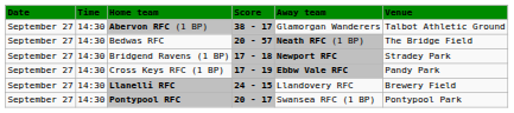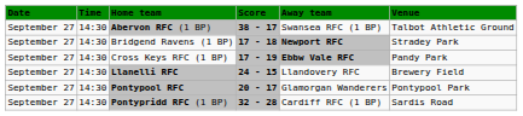 <table class="wikitable" style="margin:0.5em auto; font-size:95%">
 <tr bgcolor="#008B00">
 <td><strong>Date</strong></td>
 <td><strong>Time</strong></td>
 <td><strong>Home team</strong></td>
 <td><strong>Score</strong></td>
 <td><strong>Away team</strong></td>
 <td><strong>Venue</strong></td>
 </tr>
 <tr>
 <td>September 27</td>
 <td>14:30</td>
 <td bgcolor="silver"><strong>Abervon RFC</strong> (1 BP)</td>
 <td bgcolor="silver"><strong>38 - 17</strong></td>
-<td>Glamorgan Wanderers</td>
+<td>Swansea RFC (1 BP)</td>
 <td>Talbot Athletic Ground</td>
-</tr>
-<tr>
-<td>September 27</td>
-<td>14:30</td>
-<td>Bedwas RFC</td>
-<td bgcolor="silver"><strong>20 - 57</strong></td>
-<td bgcolor="silver"><strong>Neath RFC</strong> (1 BP)</td>
-<td>The Bridge Field</td>
 </tr>
 <tr>
 <td>September 27</td>
 <td>14:30</td>
 <td>Bridgend Ravens (1 BP)</td>
 <td bgcolor="silver"><strong>17 - 18</strong></td>
 <td bgcolor="silver"><strong>Newport RFC</strong></td>
 <td>Stradey Park</td>
 </tr>
 <tr>
 <td>September 27</td>
 <td>14:30</td>
 <td>Cross Keys RFC (1 BP)</td>
 <td bgcolor="silver"><strong>17 - 19</strong></td>
 <td bgcolor="silver"><strong> Ebbw Vale RFC</strong></td>
 <td>Pandy Park</td>
 </tr>
 <tr>
 <td>September 27</td>
 <td>14:30</td>
 <td bgcolor="silver"><strong>Llanelli RFC</strong></td>
 <td bgcolor="silver"><strong>24 - 15</strong></td>
 <td>Llandovery RFC</td>
 <td>Brewery Field</td>
 </tr>
 <tr>
 <td>September 27</td>
 <td>14:30</td>
 <td bgcolor="silver"><strong>Pontypool RFC</strong></td>
 <td bgcolor="silver"><strong>20 - 17</strong></td>
-<td>Swansea RFC (1 BP)</td>
+<td>Glamorgan Wanderers</td>
 <td>Pontypool Park</td>
 </tr>
+<tr>
+<td>September 27</td>
+<td>14:30</td>
+<td bgcolor="silver"><strong>Pontypridd RFC</strong> (1 BP)</td>
+<td bgcolor="silver"><strong>32 - 28</strong></td>
+<td>Cardiff RFC (1 BP)</td>
+<td>Sardis Road</td>
+</tr>
 </table>
